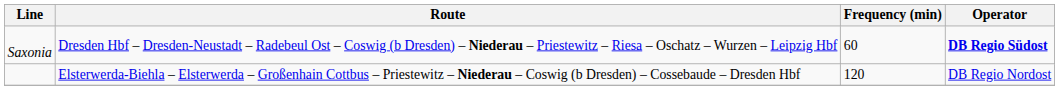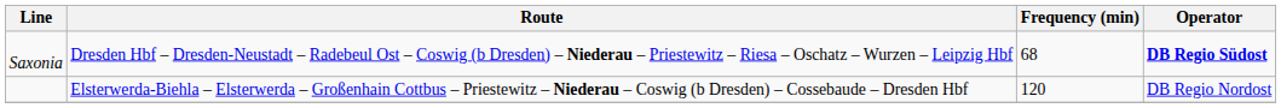 <table class="wikitable">
 <tr class="hintergrundfarbe6">
 <th>Line</th>
 <th>Route</th>
 <th>Frequency (min)</th>
 <th>Operator</th>
 </tr>
 <tr>
 <td align="center"><br><em>Saxonia</em></td>
 <td><a href='#'>Dresden Hbf</a> – <a href='#'>Dresden-Neustadt</a> – <a href='#'>Radebeul Ost</a> – <a href='#'>Coswig (b Dresden)</a> – <strong>Niederau</strong> – <a href='#'>Priestewitz</a> – <a href='#'>Riesa</a> – Oschatz – Wurzen – <a href='#'>Leipzig Hbf</a></td>
-<td>60</td>
+<td>68</td>
 <td><strong><a href='#'>DB Regio Südost</a></strong></td>
 </tr>
 <tr>
 <td align="center"></td>
 <td><a href='#'>Elsterwerda-Biehla</a> – <a href='#'>Elsterwerda</a> – <a href='#'>Großenhain Cottbus</a> – Priestewitz – <strong>Niederau</strong> – Coswig (b Dresden) – Cossebaude – Dresden Hbf</td>
 <td>120</td>
 <td><a href='#'>DB Regio Nordost</a></td>
 </tr>
 <tr>
 </tr>
 </table>
